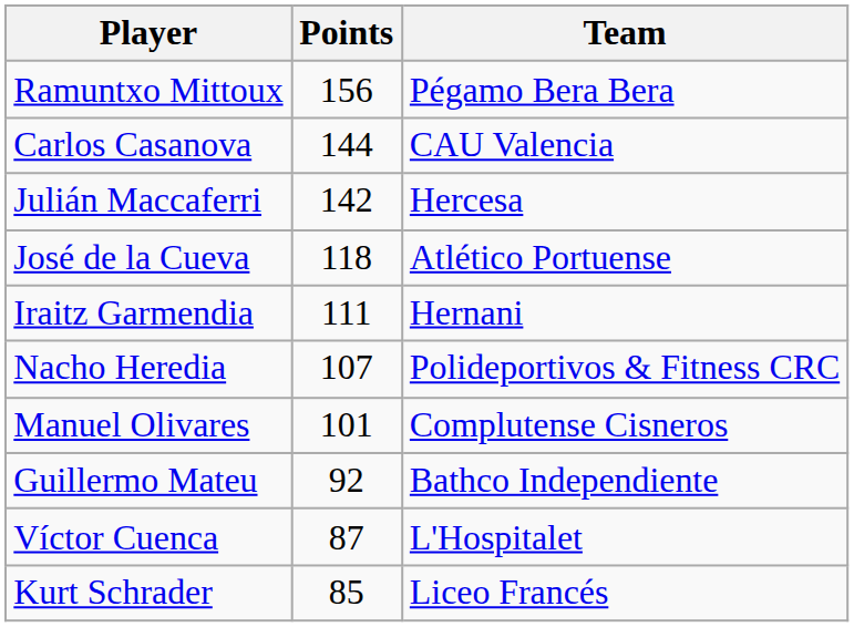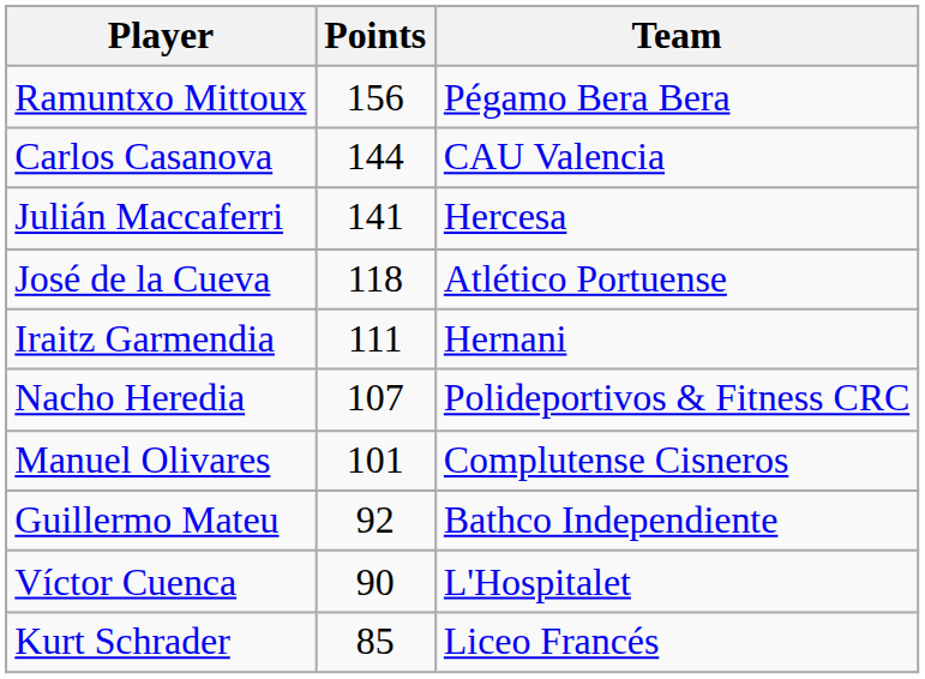 <table class="wikitable">
 <tr>
 <th>Player</th>
 <th>Points</th>
 <th>Team</th>
 </tr>
 <tr>
 <td> <a href='#'>Ramuntxo Mittoux</a></td>
 <td style="text-align:center;">156</td>
 <td><a href='#'>Pégamo Bera Bera</a></td>
 </tr>
 <tr>
 <td> <a href='#'>Carlos Casanova</a></td>
 <td style="text-align:center;">144</td>
 <td><a href='#'>CAU Valencia</a></td>
 </tr>
 <tr>
 <td> <a href='#'>Julián Maccaferri</a></td>
-<td style="text-align:center;">142</td>
+<td style="text-align:center;">141</td>
 <td><a href='#'>Hercesa</a></td>
 </tr>
 <tr>
 <td> <a href='#'>José de la Cueva</a></td>
 <td style="text-align:center;">118</td>
 <td><a href='#'>Atlético Portuense</a></td>
 </tr>
 <tr>
 <td> <a href='#'>Iraitz Garmendia</a></td>
 <td style="text-align:center;">111</td>
 <td><a href='#'>Hernani</a></td>
 </tr>
 <tr>
 <td> <a href='#'>Nacho Heredia</a></td>
 <td style="text-align:center;">107</td>
 <td><a href='#'>Polideportivos & Fitness CRC</a></td>
 </tr>
 <tr>
 <td> <a href='#'>Manuel Olivares</a></td>
 <td style="text-align:center;">101</td>
 <td><a href='#'>Complutense Cisneros</a></td>
 </tr>
 <tr>
 <td> <a href='#'>Guillermo Mateu</a></td>
 <td style="text-align:center;">92</td>
 <td><a href='#'>Bathco Independiente</a></td>
 </tr>
 <tr>
 <td> <a href='#'>Víctor Cuenca</a></td>
-<td style="text-align:center;">87</td>
+<td style="text-align:center;">90</td>
 <td><a href='#'>L'Hospitalet</a></td>
 </tr>
 <tr>
 <td> <a href='#'>Kurt Schrader</a></td>
 <td style="text-align:center;">85</td>
 <td><a href='#'>Liceo Francés</a></td>
 </tr>
 </table>
